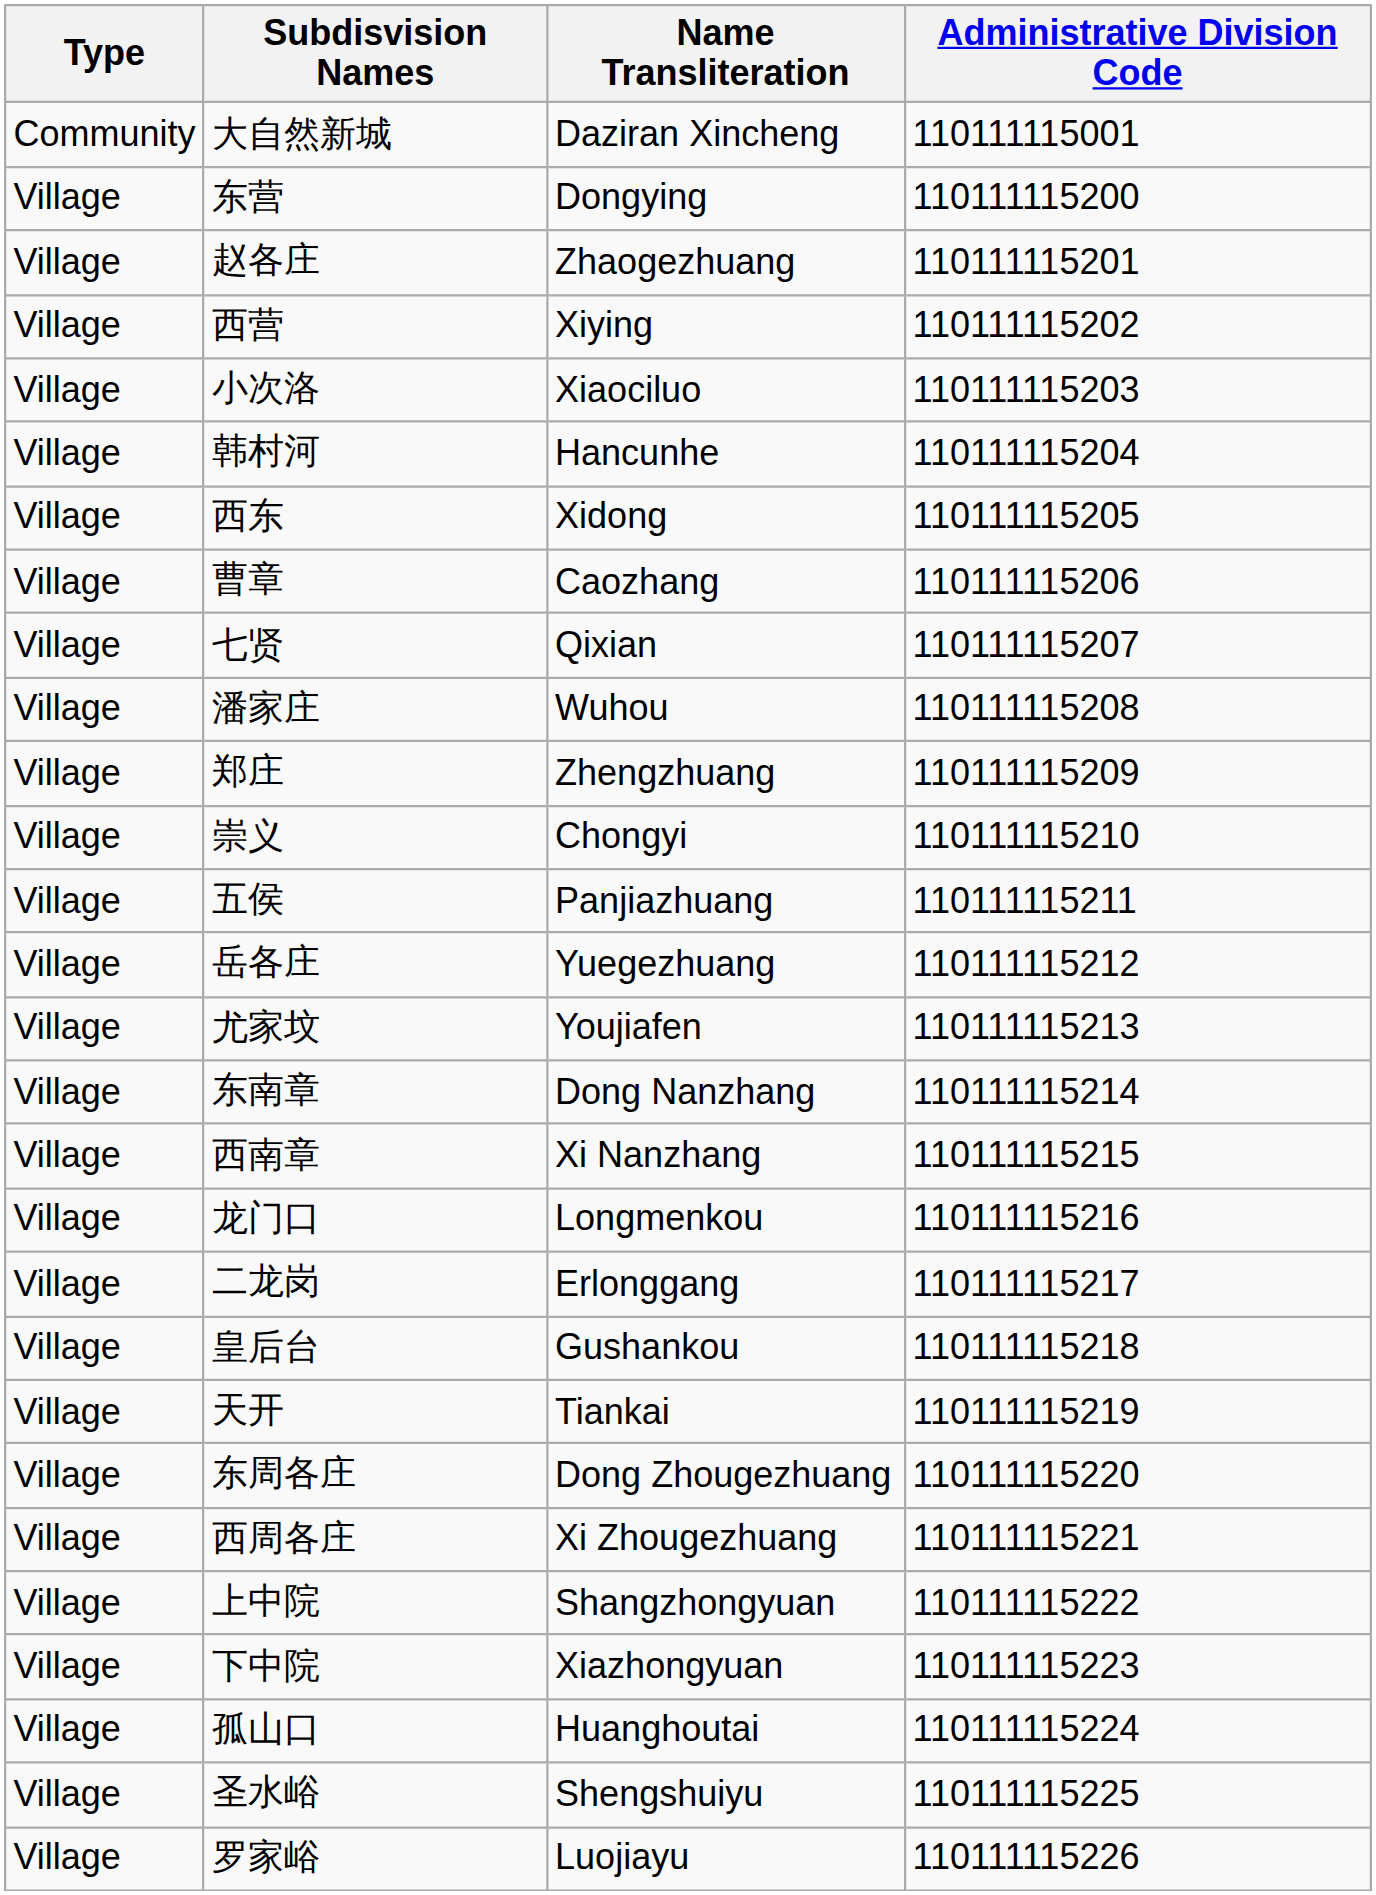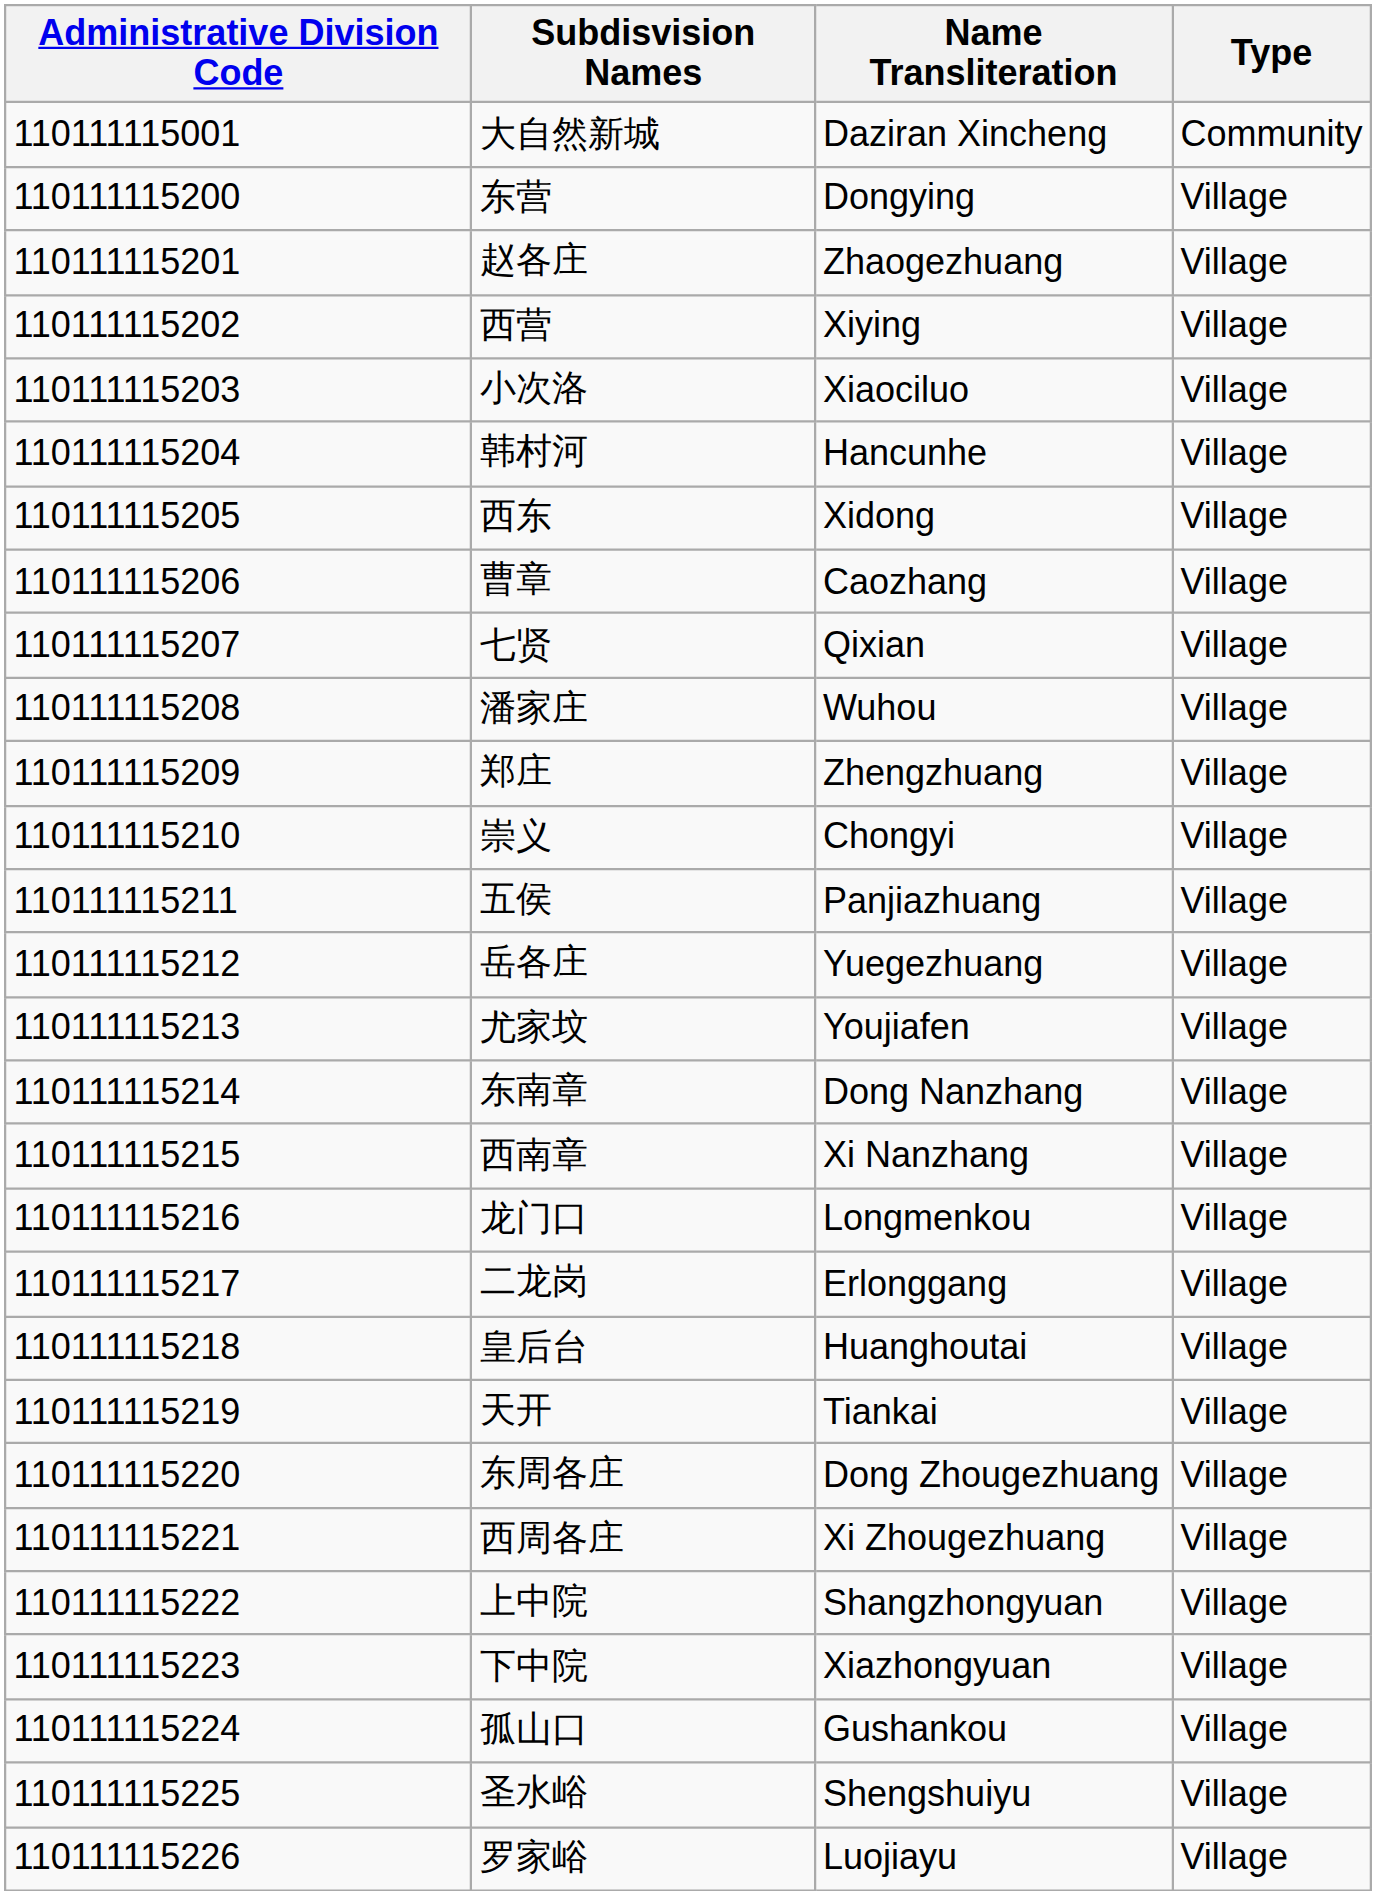 <table class="wikitable sortable">
 <tr>
-<th>Type</th>
+<th><a href='#'>Administrative Division Code</a></th>
 <th>Subdisvision Names</th>
 <th>Name Transliteration</th>
-<th><a href='#'>Administrative Division Code</a></th>
+<th>Type</th>
 </tr>
 <tr>
-<td>Community</td>
+<td>110111115001</td>
 <td>大自然新城</td>
 <td>Daziran Xincheng</td>
-<td>110111115001</td>
+<td>Community</td>
 </tr>
 <tr>
-<td>Village</td>
+<td>110111115200</td>
 <td>东营</td>
 <td>Dongying</td>
-<td>110111115200</td>
+<td>Village</td>
 </tr>
 <tr>
-<td>Village</td>
+<td>110111115201</td>
 <td>赵各庄</td>
 <td>Zhaogezhuang</td>
-<td>110111115201</td>
+<td>Village</td>
 </tr>
 <tr>
-<td>Village</td>
+<td>110111115202</td>
 <td>西营</td>
 <td>Xiying</td>
-<td>110111115202</td>
+<td>Village</td>
 </tr>
 <tr>
-<td>Village</td>
+<td>110111115203</td>
 <td>小次洛</td>
 <td>Xiaociluo</td>
-<td>110111115203</td>
+<td>Village</td>
 </tr>
 <tr>
-<td>Village</td>
+<td>110111115204</td>
 <td>韩村河</td>
 <td>Hancunhe</td>
-<td>110111115204</td>
+<td>Village</td>
 </tr>
 <tr>
-<td>Village</td>
+<td>110111115205</td>
 <td>西东</td>
 <td>Xidong</td>
-<td>110111115205</td>
+<td>Village</td>
 </tr>
 <tr>
-<td>Village</td>
+<td>110111115206</td>
 <td>曹章</td>
 <td>Caozhang</td>
-<td>110111115206</td>
+<td>Village</td>
 </tr>
 <tr>
-<td>Village</td>
+<td>110111115207</td>
 <td>七贤</td>
 <td>Qixian</td>
-<td>110111115207</td>
+<td>Village</td>
 </tr>
 <tr>
-<td>Village</td>
+<td>110111115208</td>
 <td>潘家庄</td>
 <td>Wuhou</td>
-<td>110111115208</td>
+<td>Village</td>
 </tr>
 <tr>
-<td>Village</td>
+<td>110111115209</td>
 <td>郑庄</td>
 <td>Zhengzhuang</td>
-<td>110111115209</td>
+<td>Village</td>
 </tr>
 <tr>
-<td>Village</td>
+<td>110111115210</td>
 <td>崇义</td>
 <td>Chongyi</td>
-<td>110111115210</td>
+<td>Village</td>
 </tr>
 <tr>
-<td>Village</td>
+<td>110111115211</td>
 <td>五侯</td>
 <td>Panjiazhuang</td>
-<td>110111115211</td>
+<td>Village</td>
 </tr>
 <tr>
-<td>Village</td>
+<td>110111115212</td>
 <td>岳各庄</td>
 <td>Yuegezhuang</td>
-<td>110111115212</td>
+<td>Village</td>
 </tr>
 <tr>
-<td>Village</td>
+<td>110111115213</td>
 <td>尤家坟</td>
 <td>Youjiafen</td>
-<td>110111115213</td>
+<td>Village</td>
 </tr>
 <tr>
-<td>Village</td>
+<td>110111115214</td>
 <td>东南章</td>
 <td>Dong Nanzhang</td>
-<td>110111115214</td>
+<td>Village</td>
 </tr>
 <tr>
-<td>Village</td>
+<td>110111115215</td>
 <td>西南章</td>
 <td>Xi Nanzhang</td>
-<td>110111115215</td>
+<td>Village</td>
 </tr>
 <tr>
-<td>Village</td>
+<td>110111115216</td>
 <td>龙门口</td>
 <td>Longmenkou</td>
-<td>110111115216</td>
+<td>Village</td>
 </tr>
 <tr>
-<td>Village</td>
+<td>110111115217</td>
 <td>二龙岗</td>
 <td>Erlonggang</td>
-<td>110111115217</td>
+<td>Village</td>
 </tr>
 <tr>
+<td>110111115218</td>
+<td>皇后台</td>
+<td>Huanghoutai</td>
 <td>Village</td>
-<td>皇后台</td>
-<td>Gushankou</td>
-<td>110111115218</td>
 </tr>
 <tr>
-<td>Village</td>
+<td>110111115219</td>
 <td>天开</td>
 <td>Tiankai</td>
-<td>110111115219</td>
+<td>Village</td>
 </tr>
 <tr>
-<td>Village</td>
+<td>110111115220</td>
 <td>东周各庄</td>
 <td>Dong Zhougezhuang</td>
-<td>110111115220</td>
+<td>Village</td>
 </tr>
 <tr>
-<td>Village</td>
+<td>110111115221</td>
 <td>西周各庄</td>
 <td>Xi Zhougezhuang</td>
-<td>110111115221</td>
+<td>Village</td>
 </tr>
 <tr>
-<td>Village</td>
+<td>110111115222</td>
 <td>上中院</td>
 <td>Shangzhongyuan</td>
-<td>110111115222</td>
+<td>Village</td>
 </tr>
 <tr>
-<td>Village</td>
+<td>110111115223</td>
 <td>下中院</td>
 <td>Xiazhongyuan</td>
-<td>110111115223</td>
+<td>Village</td>
 </tr>
 <tr>
+<td>110111115224</td>
+<td>孤山口</td>
+<td>Gushankou</td>
 <td>Village</td>
-<td>孤山口</td>
-<td>Huanghoutai</td>
-<td>110111115224</td>
 </tr>
 <tr>
-<td>Village</td>
+<td>110111115225</td>
 <td>圣水峪</td>
 <td>Shengshuiyu</td>
-<td>110111115225</td>
+<td>Village</td>
 </tr>
 <tr>
-<td>Village</td>
+<td>110111115226</td>
 <td>罗家峪</td>
 <td>Luojiayu</td>
-<td>110111115226</td>
+<td>Village</td>
 </tr>
 </table>
